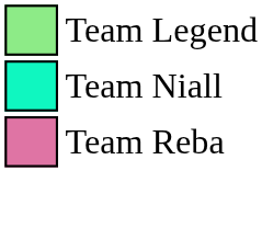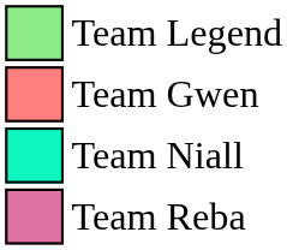 <table class="toccolours" style="font-size: 95%; white-space: nowrap; margin-right: auto; margin-left: auto">
 <tr>
 <td style="background:#8deb87; border:1px solid black">     </td>
 <td>Team Legend</td>
+</tr>
+<tr>
+<td style="background:#FF7F7F; border:1px solid black">     </td>
+<td>Team Gwen</td>
 </tr>
 <tr>
 <td style="background:#0ff7c0; border:1px solid black">     </td>
 <td>Team Niall</td>
 </tr>
 <tr>
 <td style="background:#df74a4; border:1px solid black">     </td>
 <td>Team Reba</td>
 </tr>
 </table>
